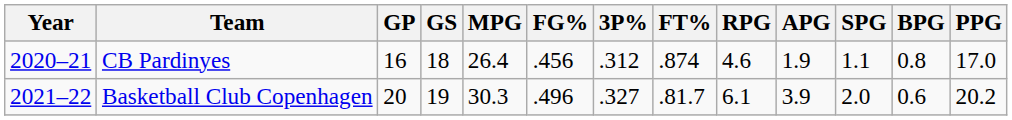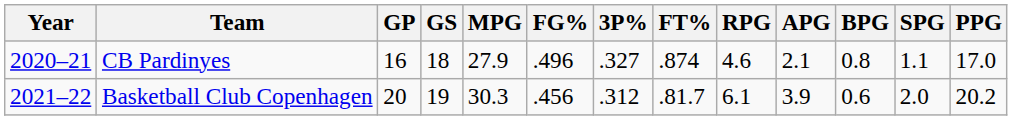 <table class="wikitable sortable">
 <tr>
 <th>Year</th>
 <th>Team</th>
 <th><abbr>GP</abbr></th>
 <th><abbr>GS</abbr></th>
 <th><abbr>MPG</abbr></th>
 <th><abbr>FG%</abbr></th>
 <th><abbr>3P%</abbr></th>
 <th><abbr>FT%</abbr></th>
 <th><abbr>RPG</abbr></th>
 <th><abbr>APG</abbr></th>
+<th><abbr>BPG</abbr></th>
 <th><abbr>SPG</abbr></th>
-<th><abbr>BPG</abbr></th>
 <th><abbr>PPG</abbr></th>
 </tr>
 <tr>
 <td><a href='#'>2020–21</a></td>
 <td><a href='#'>CB Pardinyes</a></td>
 <td>16</td>
 <td>18</td>
-<td>26.4</td>
-<td>.456</td>
-<td>.312</td>
+<td>27.9</td>
+<td>.496</td>
+<td>.327</td>
 <td>.874</td>
 <td>4.6</td>
-<td>1.9</td>
+<td>2.1</td>
+<td>0.8</td>
 <td>1.1</td>
-<td>0.8</td>
 <td>17.0</td>
 </tr>
 <tr>
 <td><a href='#'>2021–22</a></td>
 <td><a href='#'>Basketball Club Copenhagen</a></td>
 <td>20</td>
 <td>19</td>
 <td>30.3</td>
-<td>.496</td>
-<td>.327</td>
+<td>.456</td>
+<td>.312</td>
 <td>.81.7</td>
 <td>6.1</td>
 <td>3.9</td>
+<td>0.6</td>
 <td>2.0</td>
-<td>0.6</td>
 <td>20.2</td>
 </tr>
 </table>
